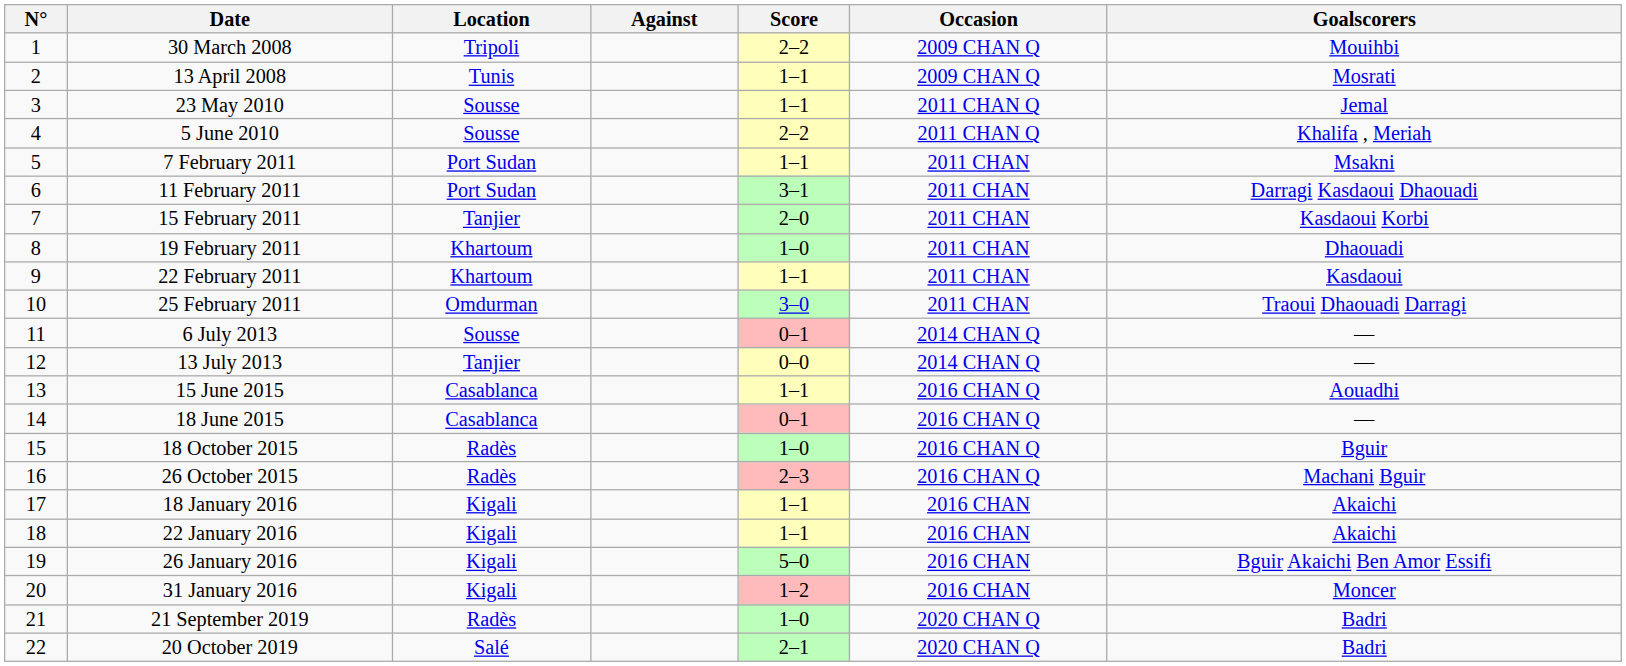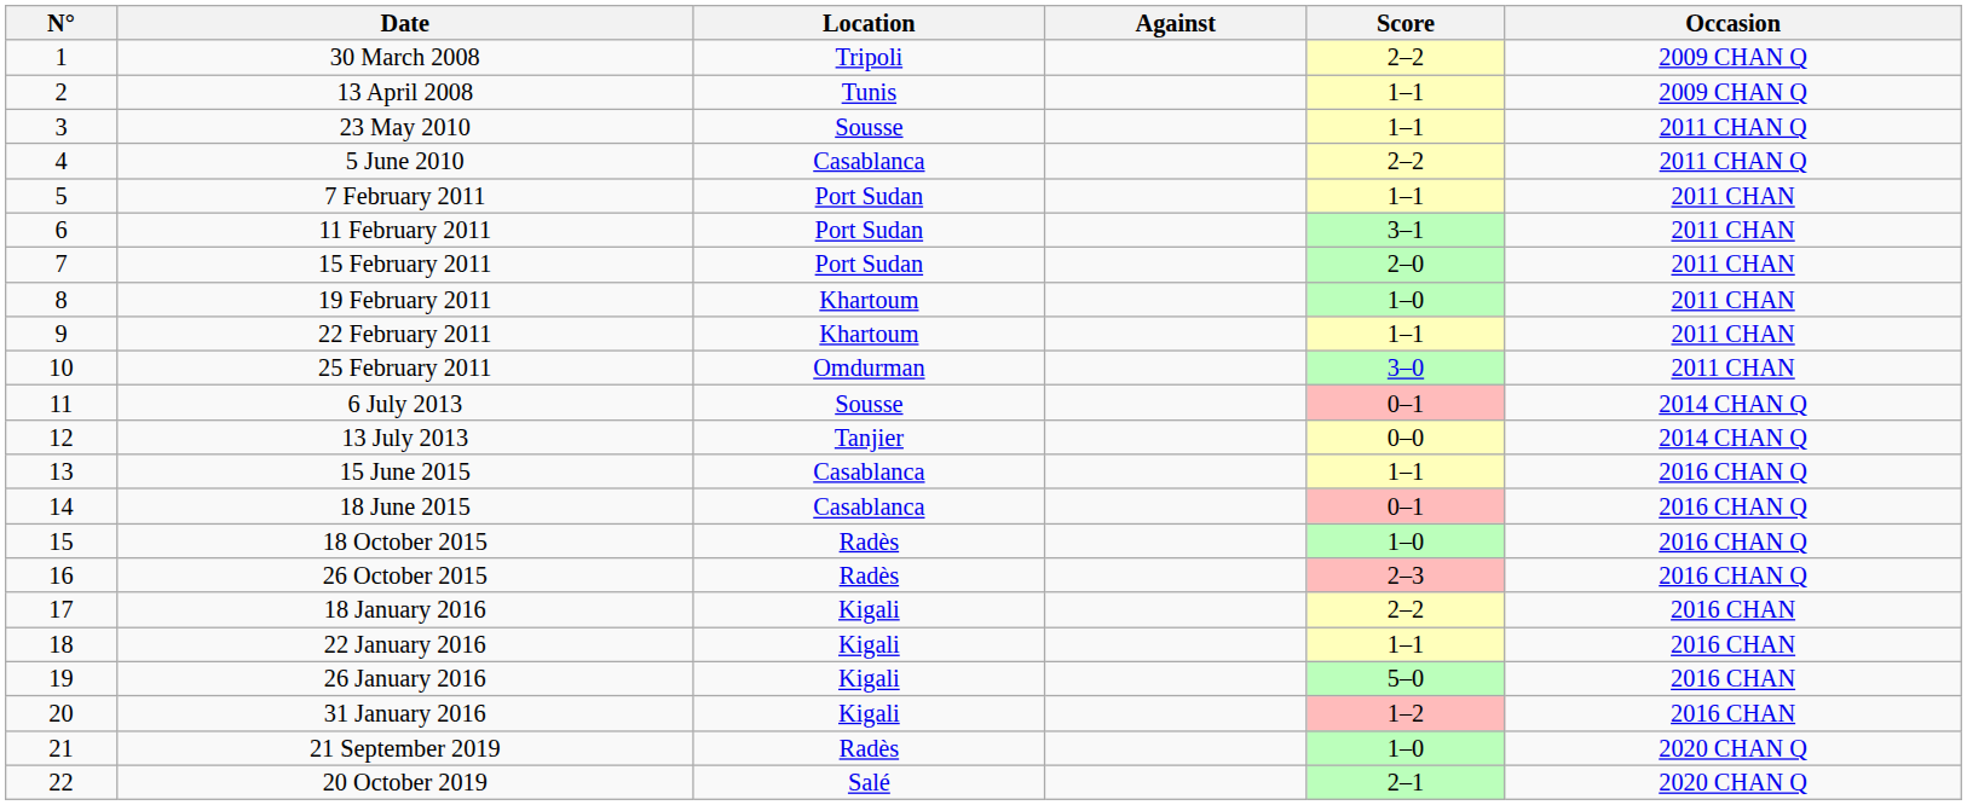 <table class="wikitable alternance" width="100%" style="font-size:99%; text-align:center; line-height:15px;">
 <tr>
 <th>N°</th>
 <th>Date</th>
 <th>Location</th>
 <th>Against</th>
 <th>Score</th>
 <th>Occasion</th>
-<th>Goalscorers</th>
 </tr>
 <tr>
 <td>1</td>
 <td>30 March 2008</td>
 <td><a href='#'>Tripoli</a></td>
 <td align="left"></td>
 <td bgcolor="#ffffbb">2–2</td>
 <td><a href='#'>2009 CHAN Q</a></td>
-<td><a href='#'>Mouihbi</a> </td>
 </tr>
 <tr>
 <td>2</td>
 <td>13 April 2008</td>
 <td><a href='#'>Tunis</a></td>
 <td align="left"></td>
 <td bgcolor="#ffffbb">1–1 </td>
 <td><a href='#'>2009 CHAN Q</a></td>
-<td><a href='#'>Mosrati</a> </td>
 </tr>
 <tr>
 <td>3</td>
 <td>23 May 2010</td>
 <td><a href='#'>Sousse</a></td>
 <td align="left"></td>
 <td bgcolor="#ffffbb">1–1</td>
 <td><a href='#'>2011 CHAN Q</a></td>
-<td><a href='#'>Jemal</a> </td>
 </tr>
 <tr>
 <td>4</td>
 <td>5 June 2010</td>
-<td><a href='#'>Sousse</a></td>
+<td><a href='#'>Casablanca</a></td>
 <td align="left"></td>
 <td bgcolor="#ffffbb">2–2</td>
 <td><a href='#'>2011 CHAN Q</a></td>
-<td><a href='#'>Khalifa</a> , <a href='#'>Meriah</a> </td>
 </tr>
 <tr>
 <td>5</td>
 <td>7 February 2011</td>
 <td><a href='#'>Port Sudan</a></td>
 <td align="left"></td>
 <td bgcolor="#ffffbb">1–1</td>
 <td><a href='#'>2011 CHAN</a></td>
-<td><a href='#'>Msakni</a> </td>
 </tr>
 <tr>
 <td>6</td>
 <td>11 February 2011</td>
 <td><a href='#'>Port Sudan</a></td>
 <td align="left"></td>
 <td bgcolor="#bbffbb">3–1</td>
 <td><a href='#'>2011 CHAN</a></td>
-<td><a href='#'>Darragi</a>  <a href='#'>Kasdaoui</a>  <a href='#'>Dhaouadi</a> </td>
 </tr>
 <tr>
 <td>7</td>
 <td>15 February 2011</td>
-<td><a href='#'>Tanjier</a></td>
+<td><a href='#'>Port Sudan</a></td>
 <td align="left"></td>
 <td bgcolor="#bbffbb">2–0</td>
 <td><a href='#'>2011 CHAN</a></td>
-<td><a href='#'>Kasdaoui</a>  <a href='#'>Korbi</a> </td>
 </tr>
 <tr>
 <td>8</td>
 <td>19 February 2011</td>
 <td><a href='#'>Khartoum</a></td>
 <td align="left"></td>
 <td bgcolor="#bbffbb">1–0</td>
 <td><a href='#'>2011 CHAN</a></td>
-<td><a href='#'>Dhaouadi</a> </td>
 </tr>
 <tr>
 <td>9</td>
 <td>22 February 2011</td>
 <td><a href='#'>Khartoum</a></td>
 <td align="left"></td>
 <td bgcolor="#ffffbb">1–1 </td>
 <td><a href='#'>2011 CHAN</a></td>
-<td><a href='#'>Kasdaoui</a> </td>
 </tr>
 <tr>
 <td>10</td>
 <td>25 February 2011</td>
 <td><a href='#'>Omdurman</a></td>
 <td align="left"></td>
 <td bgcolor="#bbffbb"><a href='#'>3–0</a></td>
 <td><a href='#'>2011 CHAN</a></td>
-<td><a href='#'>Traoui</a>  <a href='#'>Dhaouadi</a>  <a href='#'>Darragi</a> </td>
 </tr>
 <tr>
 <td>11</td>
 <td>6 July 2013</td>
 <td><a href='#'>Sousse</a></td>
 <td align="left"></td>
 <td bgcolor="#ffbbbb">0–1</td>
 <td><a href='#'>2014 CHAN Q</a></td>
-<td>—</td>
 </tr>
 <tr>
 <td>12</td>
 <td>13 July 2013</td>
 <td><a href='#'>Tanjier</a></td>
 <td align="left"></td>
 <td bgcolor="#ffffbb">0–0</td>
 <td><a href='#'>2014 CHAN Q</a></td>
-<td>—</td>
 </tr>
 <tr>
 <td>13</td>
 <td>15 June 2015</td>
 <td><a href='#'>Casablanca</a></td>
 <td align="left"></td>
 <td bgcolor="#ffffbb">1–1</td>
 <td><a href='#'>2016 CHAN Q</a></td>
-<td><a href='#'>Aouadhi</a> </td>
 </tr>
 <tr>
 <td>14</td>
 <td>18 June 2015</td>
 <td><a href='#'>Casablanca</a></td>
 <td align="left"></td>
 <td bgcolor="#ffbbbb">0–1</td>
 <td><a href='#'>2016 CHAN Q</a></td>
-<td>—</td>
 </tr>
 <tr>
 <td>15</td>
 <td>18 October 2015</td>
 <td><a href='#'>Radès</a></td>
 <td align="left"></td>
 <td bgcolor="#bbffbb">1–0</td>
 <td><a href='#'>2016 CHAN Q</a></td>
-<td><a href='#'>Bguir</a> </td>
 </tr>
 <tr>
 <td>16</td>
 <td>26 October 2015</td>
 <td><a href='#'>Radès</a></td>
 <td align="left"></td>
 <td bgcolor="#ffbbbb">2–3</td>
 <td><a href='#'>2016 CHAN Q</a></td>
-<td><a href='#'>Machani</a>  <a href='#'>Bguir</a> </td>
 </tr>
 <tr>
 <td>17</td>
 <td>18 January 2016</td>
 <td><a href='#'>Kigali</a></td>
 <td align="left"></td>
-<td bgcolor="#ffffbb">1–1</td>
+<td bgcolor="#ffffbb">2–2</td>
 <td><a href='#'>2016 CHAN</a></td>
-<td><a href='#'>Akaichi</a> </td>
 </tr>
 <tr>
 <td>18</td>
 <td>22 January 2016</td>
 <td><a href='#'>Kigali</a></td>
 <td align="left"></td>
 <td bgcolor="#ffffbb">1–1</td>
 <td><a href='#'>2016 CHAN</a></td>
-<td><a href='#'>Akaichi</a> </td>
 </tr>
 <tr>
 <td>19</td>
 <td>26 January 2016</td>
 <td><a href='#'>Kigali</a></td>
 <td align="left"></td>
 <td bgcolor="#bbffbb">5–0</td>
 <td><a href='#'>2016 CHAN</a></td>
-<td><a href='#'>Bguir</a>  <a href='#'>Akaichi</a>  <a href='#'>Ben Amor</a>  <a href='#'>Essifi</a> </td>
 </tr>
 <tr>
 <td>20</td>
 <td>31 January 2016</td>
 <td><a href='#'>Kigali</a></td>
 <td align="left"></td>
 <td bgcolor="#ffbbbb">1–2</td>
 <td><a href='#'>2016 CHAN</a></td>
-<td><a href='#'>Moncer</a> </td>
 </tr>
 <tr>
 <td>21</td>
 <td>21 September 2019</td>
 <td><a href='#'>Radès</a></td>
 <td align="left"></td>
 <td bgcolor="#bbffbb">1–0</td>
 <td><a href='#'>2020 CHAN Q</a></td>
-<td><a href='#'>Badri</a> </td>
 </tr>
 <tr>
 <td>22</td>
 <td>20 October 2019</td>
 <td><a href='#'>Salé</a></td>
 <td align="left"></td>
 <td bgcolor="#bbffbb">2–1</td>
 <td><a href='#'>2020 CHAN Q</a></td>
-<td><a href='#'>Badri</a> </td>
 </tr>
 </table>
